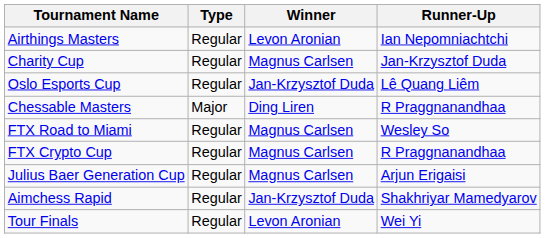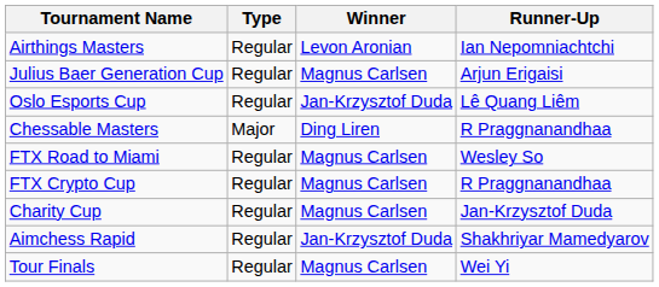 <table class="wikitable">
 <tr>
 <th>Tournament Name</th>
 <th>Type</th>
 <th>Winner</th>
 <th>Runner-Up</th>
 </tr>
 <tr>
 <td><a href='#'>Airthings Masters</a></td>
 <td>Regular</td>
 <td> <a href='#'>Levon Aronian</a></td>
 <td> <a href='#'>Ian Nepomniachtchi</a></td>
 </tr>
 <tr>
-<td><a href='#'>Charity Cup</a></td>
+<td><a href='#'>Julius Baer Generation Cup</a></td>
 <td>Regular</td>
 <td> <a href='#'>Magnus Carlsen</a></td>
-<td> <a href='#'>Jan-Krzysztof Duda</a></td>
+<td> <a href='#'>Arjun Erigaisi</a></td>
 </tr>
 <tr>
 <td><a href='#'>Oslo Esports Cup</a></td>
 <td>Regular</td>
 <td> <a href='#'>Jan-Krzysztof Duda</a></td>
 <td> <a href='#'>Lê Quang Liêm</a></td>
 </tr>
 <tr>
 <td><a href='#'>Chessable Masters</a></td>
 <td>Major</td>
 <td> <a href='#'>Ding Liren</a></td>
 <td> <a href='#'>R Praggnanandhaa</a></td>
 </tr>
 <tr>
 <td><a href='#'>FTX Road to Miami</a></td>
 <td>Regular</td>
 <td> <a href='#'>Magnus Carlsen</a></td>
 <td> <a href='#'>Wesley So</a></td>
 </tr>
 <tr>
 <td><a href='#'>FTX Crypto Cup</a></td>
 <td>Regular</td>
 <td> <a href='#'>Magnus Carlsen</a></td>
 <td> <a href='#'>R Praggnanandhaa</a></td>
 </tr>
 <tr>
-<td><a href='#'>Julius Baer Generation Cup</a></td>
+<td><a href='#'>Charity Cup</a></td>
 <td>Regular</td>
 <td> <a href='#'>Magnus Carlsen</a></td>
-<td> <a href='#'>Arjun Erigaisi</a></td>
+<td> <a href='#'>Jan-Krzysztof Duda</a></td>
 </tr>
 <tr>
 <td><a href='#'>Aimchess Rapid</a></td>
 <td>Regular</td>
 <td> <a href='#'>Jan-Krzysztof Duda</a></td>
 <td> <a href='#'>Shakhriyar Mamedyarov</a></td>
 </tr>
 <tr>
 <td><a href='#'>Tour Finals</a></td>
 <td>Regular</td>
-<td> <a href='#'>Levon Aronian</a></td>
+<td> <a href='#'>Magnus Carlsen</a></td>
 <td> <a href='#'>Wei Yi</a></td>
 </tr>
 </table>
